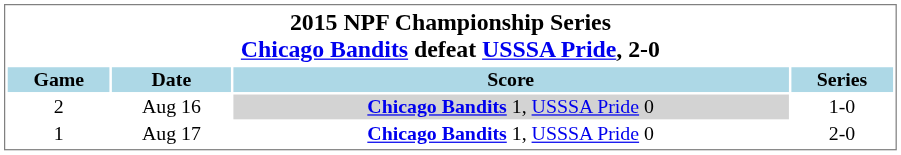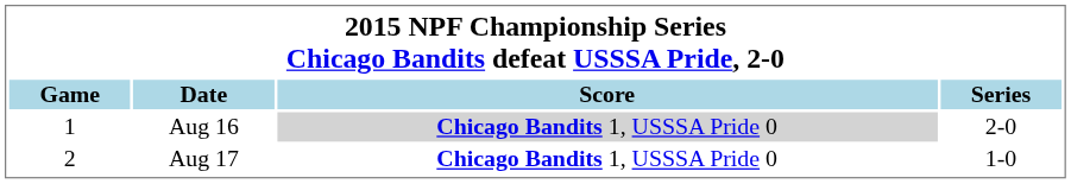 <table cellpadding="1"  style="min-width:45em;text-align:center;font-size:100%; border:1px solid gray;">
 <tr style="font-size:larger;">
 <th colspan=8>2015 NPF Championship Series<br><a href='#'>Chicago Bandits</a> defeat <a href='#'>USSSA Pride</a>, 2-0</th>
 </tr>
 <tr style="background:lightblue;">
 <th>Game</th>
 <th>Date</th>
 <th>Score</th>
 <th>Series<br></th>
 </tr>
 <tr>
-<td>2</td>
+<td>1</td>
 <td>Aug 16</td>
 <td style="background: lightgrey;"><strong><a href='#'>Chicago Bandits</a></strong> 1, <a href='#'>USSSA Pride</a> 0</td>
+<td>2-0</td>
+</tr>
+<tr>
+<td>2</td>
+<td>Aug 17</td>
+<td><strong><a href='#'>Chicago Bandits</a></strong> 1, <a href='#'>USSSA Pride</a> 0</td>
 <td>1-0</td>
 </tr>
-<tr>
-<td>1</td>
-<td>Aug 17</td>
-<td><strong><a href='#'>Chicago Bandits</a></strong> 1, <a href='#'>USSSA Pride</a> 0</td>
-<td>2-0</td>
-</tr>
 </table>
